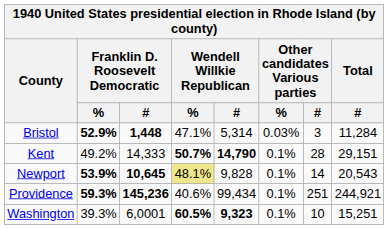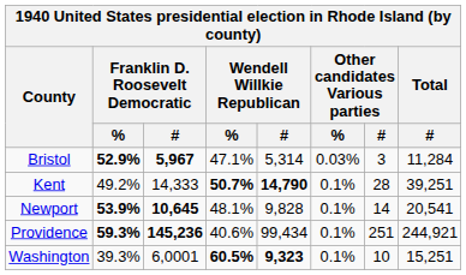 <table style="width:60%;" class="wikitable sortable">
 <tr>
 <th colspan="8">1940 United States presidential election in Rhode Island (by county) </th>
 </tr>
 <tr>
 <th rowspan="2">County</th>
 <th colspan="2">Franklin D. Roosevelt<br>Democratic</th>
 <th colspan="2">Wendell Willkie<br>Republican</th>
 <th colspan="2">Other candidates<br>Various parties</th>
 <th colspan="2">Total</th>
 </tr>
 <tr style="background:lightgrey;">
 <th>%</th>
 <th>#</th>
 <th>%</th>
 <th>#</th>
 <th>%</th>
 <th>#</th>
 <th>#</th>
 </tr>
 <tr>
 <td align="center" ><a href='#'>Bristol</a></td>
 <td style="text-align:center;"><strong>52.9%</strong></td>
-<td style="text-align:center;"><strong>1,448</strong></td>
+<td style="text-align:center;"><strong>5,967</strong></td>
 <td style="text-align:center;">47.1%</td>
 <td style="text-align:center;">5,314</td>
 <td style="text-align:center;">0.03%</td>
 <td style="text-align:center;">3</td>
 <td style="text-align:center;">11,284</td>
 </tr>
 <tr>
 <td align="center" ><a href='#'>Kent</a></td>
 <td style="text-align:center;">49.2%</td>
 <td style="text-align:center;">14,333</td>
 <td style="text-align:center;"><strong>50.7%</strong></td>
 <td style="text-align:center;"><strong>14,790</strong></td>
 <td style="text-align:center;">0.1%</td>
 <td style="text-align:center;">28</td>
-<td style="text-align:center;">29,151</td>
+<td style="text-align:center;">39,251</td>
 </tr>
 <tr>
 <td align="center" ><a href='#'>Newport</a></td>
 <td style="text-align:center;"><strong>53.9%</strong></td>
 <td style="text-align:center;"><strong>10,645</strong></td>
-<td style="background: khaki; text-align:center;">48.1%</td>
+<td style="text-align:center;">48.1%</td>
 <td style="text-align:center;">9,828</td>
 <td style="text-align:center;">0.1%</td>
 <td style="text-align:center;">14</td>
-<td style="text-align:center;">20,543</td>
+<td style="text-align:center;">20,541</td>
 </tr>
 <tr>
 <td align="center" ><a href='#'>Providence</a></td>
 <td style="text-align:center;"><strong>59.3%</strong></td>
 <td style="text-align:center;"><strong>145,236</strong></td>
 <td style="text-align:center;">40.6%</td>
 <td style="text-align:center;">99,434</td>
 <td style="text-align:center;">0.1%</td>
 <td style="text-align:center;">251</td>
 <td style="text-align:center;">244,921</td>
 </tr>
 <tr>
 <td align="center" ><a href='#'>Washington</a></td>
 <td style="text-align:center;">39.3%</td>
 <td style="text-align:center;">6,0001</td>
 <td style="text-align:center;"><strong>60.5%</strong></td>
 <td style="text-align:center;"><strong>9,323</strong></td>
 <td style="text-align:center;">0.1%</td>
 <td style="text-align:center;">10</td>
 <td style="text-align:center;">15,251</td>
 </tr>
 </table>
